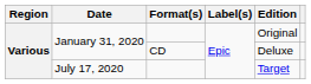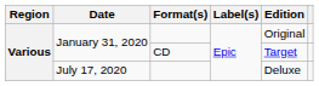 <table class="wikitable plainrowheaders">
 <tr>
 <th scope="col">Region</th>
 <th scope="col">Date</th>
 <th scope="col">Format(s)</th>
 <th scope="col">Label(s)</th>
 <th scope="col">Edition</th>
 <th scope="col"></th>
 </tr>
 <tr>
 <th scope="row" rowspan="3">Various</th>
 <td rowspan="2">January 31, 2020</td>
 <td></td>
 <td rowspan="3"><a href='#'>Epic</a></td>
 <td>Original</td>
 <td align="center"></td>
 </tr>
 <tr>
 <td>CD</td>
-<td>Deluxe</td>
+<td><a href='#'>Target</a></td>
 <td align="center"></td>
 </tr>
 <tr>
 <td>July 17, 2020</td>
 <td></td>
-<td><a href='#'>Target</a></td>
+<td>Deluxe</td>
 <td align="center"></td>
 </tr>
 </table>
